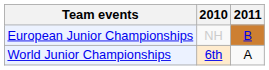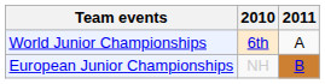 <table class="wikitable" style="font-size: 90%; text-align:center">
 <tr>
 <th>Team events</th>
 <th>2010</th>
 <th>2011</th>
 </tr>
 <tr>
+<td bgcolor="#ECF2FF"; align="left"><a href='#'>World Junior Championships</a></td>
+<td bgcolor=FFEBCD><a href='#'>6th</a></td>
+<td>A</td>
+</tr>
+<tr>
 <td bgcolor="#ECF2FF"; align="left"><a href='#'>European Junior Championships</a></td>
 <td style=color:#ccc>NH</td>
 <td bgcolor=CD7F32><a href='#'>B</a></td>
 </tr>
-<tr>
-<td bgcolor="#ECF2FF"; align="left"><a href='#'>World Junior Championships</a></td>
-<td bgcolor=FFEBCD><a href='#'>6th</a></td>
-<td>A</td>
-</tr>
 </table>
